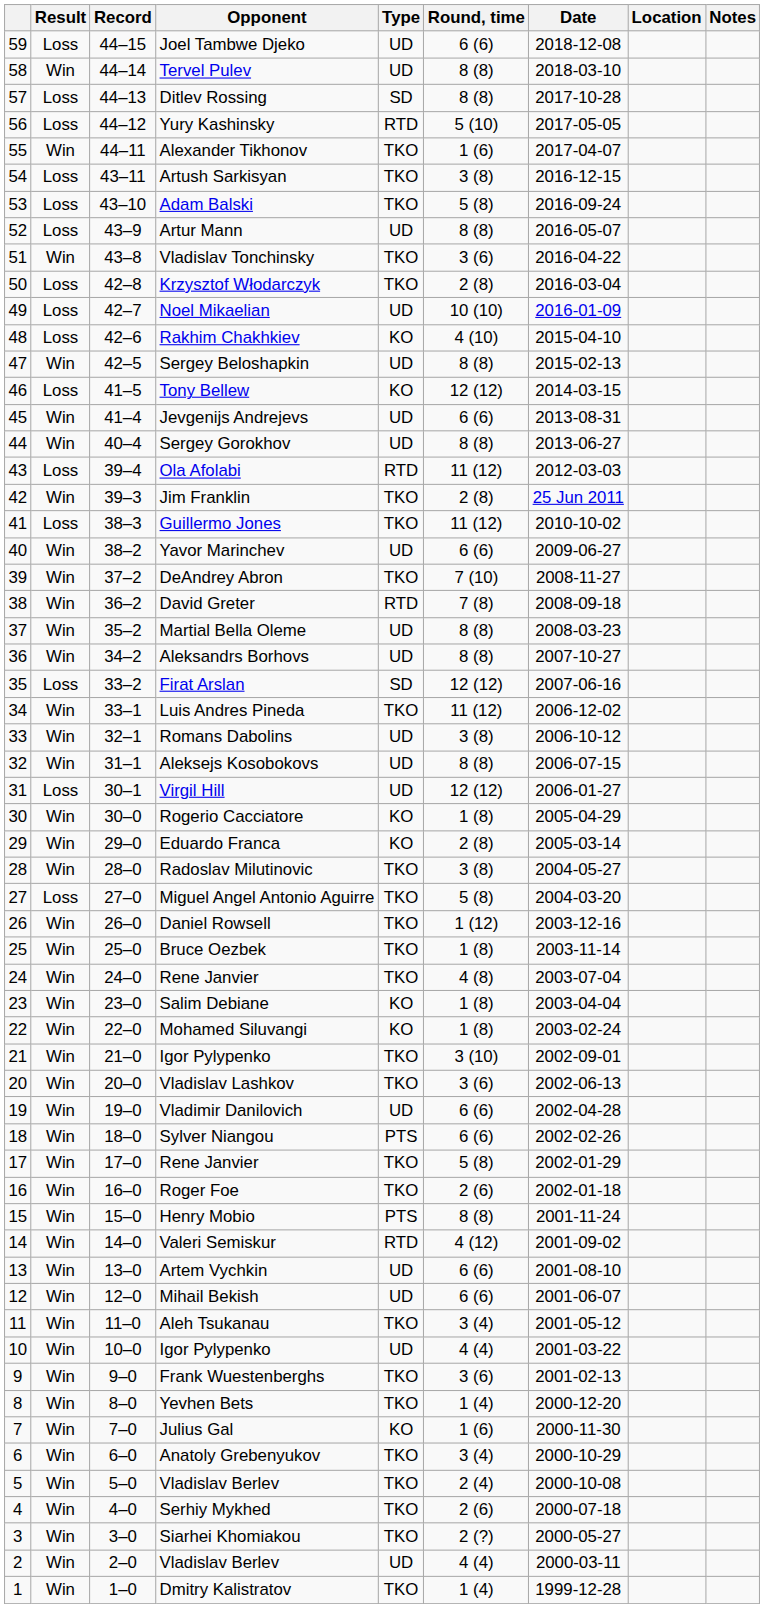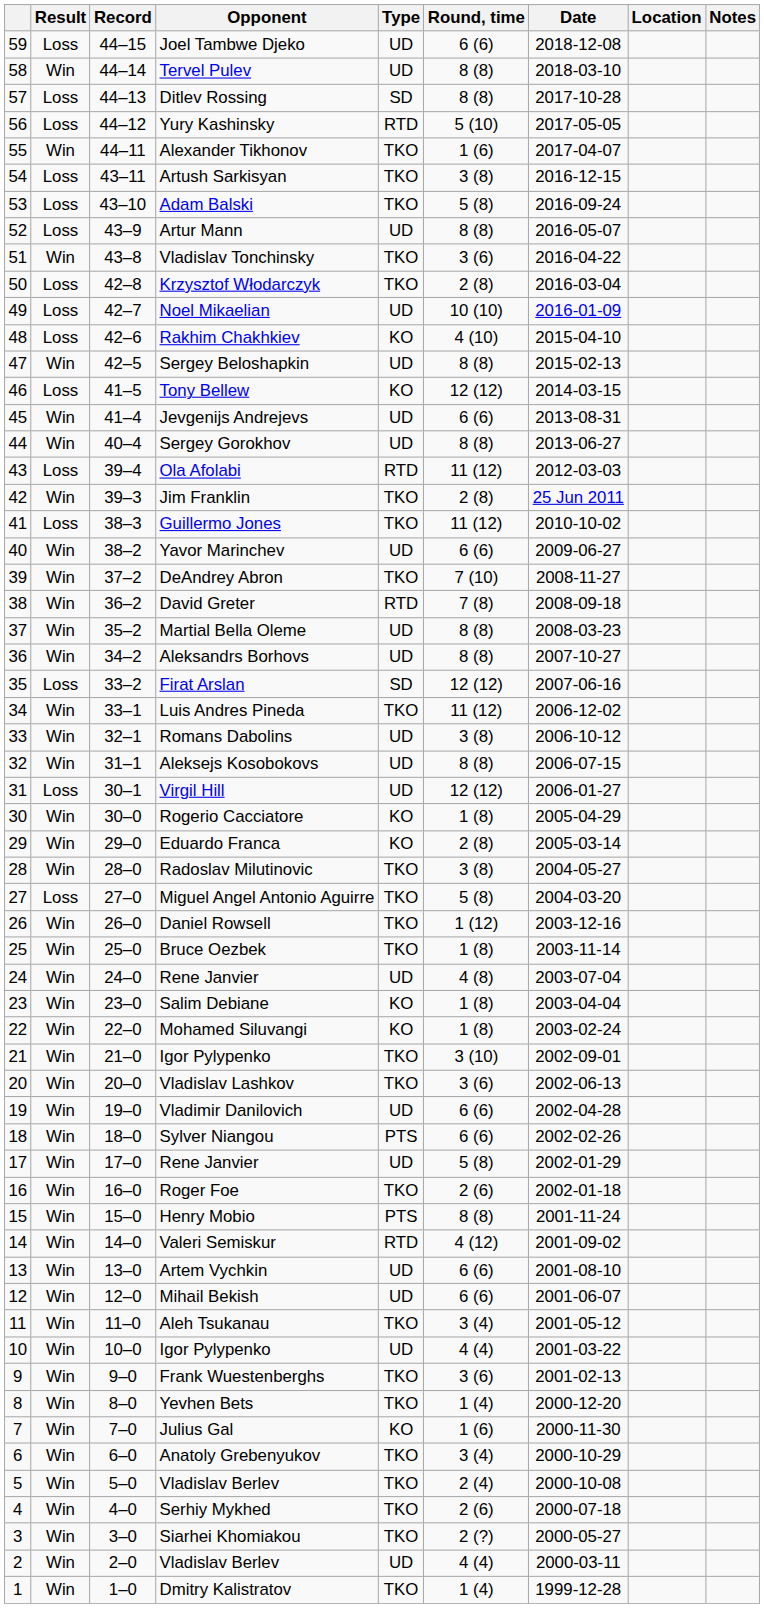 <table class=wikitable style=text-align:center>
 <tr>
 <th></th>
 <th>Result</th>
 <th>Record</th>
 <th>Opponent</th>
 <th>Type</th>
 <th>Round, time</th>
 <th>Date</th>
 <th>Location</th>
 <th>Notes</th>
 </tr>
 <tr>
 <td>59</td>
 <td>Loss</td>
 <td>44–15</td>
 <td align=left>Joel Tambwe Djeko</td>
 <td>UD</td>
 <td>6 (6)</td>
 <td>2018-12-08</td>
 <td align=left></td>
 <td align=left></td>
 </tr>
 <tr>
 <td>58</td>
 <td>Win</td>
 <td>44–14</td>
 <td align=left><a href='#'>Tervel Pulev</a></td>
 <td>UD</td>
 <td>8 (8)</td>
 <td>2018-03-10</td>
 <td align=left></td>
 <td align=left></td>
 </tr>
 <tr>
 <td>57</td>
 <td>Loss</td>
 <td>44–13</td>
 <td align=left>Ditlev Rossing</td>
 <td>SD</td>
 <td>8 (8)</td>
 <td>2017-10-28</td>
 <td align=left></td>
 <td align=left></td>
 </tr>
 <tr>
 <td>56</td>
 <td>Loss</td>
 <td>44–12</td>
 <td align=left>Yury Kashinsky</td>
 <td>RTD</td>
 <td>5 (10)</td>
 <td>2017-05-05</td>
 <td align=left></td>
 <td align=left></td>
 </tr>
 <tr>
 <td>55</td>
 <td>Win</td>
 <td>44–11</td>
 <td align=left>Alexander Tikhonov</td>
 <td>TKO</td>
 <td>1 (6)</td>
 <td>2017-04-07</td>
 <td align=left></td>
 <td align=left></td>
 </tr>
 <tr>
 <td>54</td>
 <td>Loss</td>
 <td>43–11</td>
 <td align=left>Artush Sarkisyan</td>
 <td>TKO</td>
 <td>3 (8)</td>
 <td>2016-12-15</td>
 <td align=left></td>
 <td align=left></td>
 </tr>
 <tr>
 <td>53</td>
 <td>Loss</td>
 <td>43–10</td>
 <td align=left><a href='#'>Adam Balski</a></td>
 <td>TKO</td>
 <td>5 (8)</td>
 <td>2016-09-24</td>
 <td align=left></td>
 <td align=left></td>
 </tr>
 <tr>
 <td>52</td>
 <td>Loss</td>
 <td>43–9</td>
 <td align=left>Artur Mann</td>
 <td>UD</td>
 <td>8 (8)</td>
 <td>2016-05-07</td>
 <td align=left></td>
 <td align=left></td>
 </tr>
 <tr>
 <td>51</td>
 <td>Win</td>
 <td>43–8</td>
 <td align=left>Vladislav Tonchinsky</td>
 <td>TKO</td>
 <td>3 (6)</td>
 <td>2016-04-22</td>
 <td align=left></td>
 <td align=left></td>
 </tr>
 <tr>
 <td>50</td>
 <td>Loss</td>
 <td>42–8</td>
 <td align=left><a href='#'>Krzysztof Włodarczyk</a></td>
 <td>TKO</td>
 <td>2 (8)</td>
 <td>2016-03-04</td>
 <td align=left></td>
 <td align=left></td>
 </tr>
 <tr>
 <td>49</td>
 <td>Loss</td>
 <td>42–7</td>
 <td align=left><a href='#'>Noel Mikaelian</a></td>
 <td>UD</td>
 <td>10 (10)</td>
 <td><a href='#'>2016-01-09</a></td>
 <td align=left></td>
 <td align=left></td>
 </tr>
 <tr>
 <td>48</td>
 <td>Loss</td>
 <td>42–6</td>
 <td align=left><a href='#'>Rakhim Chakhkiev</a></td>
 <td>KO</td>
 <td>4 (10)</td>
 <td>2015-04-10</td>
 <td align=left></td>
 <td align=left></td>
 </tr>
 <tr>
 <td>47</td>
 <td>Win</td>
 <td>42–5</td>
 <td align=left>Sergey Beloshapkin</td>
 <td>UD</td>
 <td>8 (8)</td>
 <td>2015-02-13</td>
 <td align=left></td>
 <td align=left></td>
 </tr>
 <tr>
 <td>46</td>
 <td>Loss</td>
 <td>41–5</td>
 <td align=left><a href='#'>Tony Bellew</a></td>
 <td>KO</td>
 <td>12 (12)</td>
 <td>2014-03-15</td>
 <td align=left></td>
 <td align=left></td>
 </tr>
 <tr>
 <td>45</td>
 <td>Win</td>
 <td>41–4</td>
 <td align=left>Jevgenijs Andrejevs</td>
 <td>UD</td>
 <td>6 (6)</td>
 <td>2013-08-31</td>
 <td align=left></td>
 <td align=left></td>
 </tr>
 <tr>
 <td>44</td>
 <td>Win</td>
 <td>40–4</td>
 <td align=left>Sergey Gorokhov</td>
 <td>UD</td>
 <td>8 (8)</td>
 <td>2013-06-27</td>
 <td align=left></td>
 <td align=left></td>
 </tr>
 <tr>
 <td>43</td>
 <td>Loss</td>
 <td>39–4</td>
 <td align=left><a href='#'>Ola Afolabi</a></td>
 <td>RTD</td>
 <td>11 (12)</td>
 <td>2012-03-03</td>
 <td align=left></td>
 <td align=left></td>
 </tr>
 <tr>
 <td>42</td>
 <td>Win</td>
 <td>39–3</td>
 <td align=left>Jim Franklin</td>
 <td>TKO</td>
 <td>2 (8)</td>
 <td><a href='#'>25 Jun 2011</a></td>
 <td align=left></td>
 <td align=left></td>
 </tr>
 <tr>
 <td>41</td>
 <td>Loss</td>
 <td>38–3</td>
 <td align=left><a href='#'>Guillermo Jones</a></td>
 <td>TKO</td>
 <td>11 (12)</td>
 <td>2010-10-02</td>
 <td align=left></td>
 <td align=left></td>
 </tr>
 <tr>
 <td>40</td>
 <td>Win</td>
 <td>38–2</td>
 <td align=left>Yavor Marinchev</td>
 <td>UD</td>
 <td>6 (6)</td>
 <td>2009-06-27</td>
 <td align=left></td>
 <td align=left></td>
 </tr>
 <tr>
 <td>39</td>
 <td>Win</td>
 <td>37–2</td>
 <td align=left>DeAndrey Abron</td>
 <td>TKO</td>
 <td>7 (10)</td>
 <td>2008-11-27</td>
 <td align=left></td>
 <td align=left></td>
 </tr>
 <tr>
 <td>38</td>
 <td>Win</td>
 <td>36–2</td>
 <td align=left>David Greter</td>
 <td>RTD</td>
 <td>7 (8)</td>
 <td>2008-09-18</td>
 <td align=left></td>
 <td align=left></td>
 </tr>
 <tr>
 <td>37</td>
 <td>Win</td>
 <td>35–2</td>
 <td align=left>Martial Bella Oleme</td>
 <td>UD</td>
 <td>8 (8)</td>
 <td>2008-03-23</td>
 <td align=left></td>
 <td align=left></td>
 </tr>
 <tr>
 <td>36</td>
 <td>Win</td>
 <td>34–2</td>
 <td align=left>Aleksandrs Borhovs</td>
 <td>UD</td>
 <td>8 (8)</td>
 <td>2007-10-27</td>
 <td align=left></td>
 <td align=left></td>
 </tr>
 <tr>
 <td>35</td>
 <td>Loss</td>
 <td>33–2</td>
 <td align=left><a href='#'>Firat Arslan</a></td>
 <td>SD</td>
 <td>12 (12)</td>
 <td>2007-06-16</td>
 <td align=left></td>
 <td align=left></td>
 </tr>
 <tr>
 <td>34</td>
 <td>Win</td>
 <td>33–1</td>
 <td align=left>Luis Andres Pineda</td>
 <td>TKO</td>
 <td>11 (12)</td>
 <td>2006-12-02</td>
 <td align=left></td>
 <td align=left></td>
 </tr>
 <tr>
 <td>33</td>
 <td>Win</td>
 <td>32–1</td>
 <td align=left>Romans Dabolins</td>
 <td>UD</td>
 <td>3 (8)</td>
 <td>2006-10-12</td>
 <td align=left></td>
 <td align=left></td>
 </tr>
 <tr>
 <td>32</td>
 <td>Win</td>
 <td>31–1</td>
 <td align=left>Aleksejs Kosobokovs</td>
 <td>UD</td>
 <td>8 (8)</td>
 <td>2006-07-15</td>
 <td align=left></td>
 <td align=left></td>
 </tr>
 <tr>
 <td>31</td>
 <td>Loss</td>
 <td>30–1</td>
 <td align=left><a href='#'>Virgil Hill</a></td>
 <td>UD</td>
 <td>12 (12)</td>
 <td>2006-01-27</td>
 <td align=left></td>
 <td align=left></td>
 </tr>
 <tr>
 <td>30</td>
 <td>Win</td>
 <td>30–0</td>
 <td align=left>Rogerio Cacciatore</td>
 <td>KO</td>
 <td>1 (8)</td>
 <td>2005-04-29</td>
 <td align=left></td>
 <td align=left></td>
 </tr>
 <tr>
 <td>29</td>
 <td>Win</td>
 <td>29–0</td>
 <td align=left>Eduardo Franca</td>
 <td>KO</td>
 <td>2 (8)</td>
 <td>2005-03-14</td>
 <td align=left></td>
 <td align=left></td>
 </tr>
 <tr>
 <td>28</td>
 <td>Win</td>
 <td>28–0</td>
 <td align=left>Radoslav Milutinovic</td>
 <td>TKO</td>
 <td>3 (8)</td>
 <td>2004-05-27</td>
 <td align=left></td>
 <td align=left></td>
 </tr>
 <tr>
 <td>27</td>
 <td>Loss</td>
 <td>27–0</td>
 <td align=left>Miguel Angel Antonio Aguirre</td>
 <td>TKO</td>
 <td>5 (8)</td>
 <td>2004-03-20</td>
 <td align=left></td>
 <td align=left></td>
 </tr>
 <tr>
 <td>26</td>
 <td>Win</td>
 <td>26–0</td>
 <td align=left>Daniel Rowsell</td>
 <td>TKO</td>
 <td>1 (12)</td>
 <td>2003-12-16</td>
 <td align=left></td>
 <td align=left></td>
 </tr>
 <tr>
 <td>25</td>
 <td>Win</td>
 <td>25–0</td>
 <td align=left>Bruce Oezbek</td>
 <td>TKO</td>
 <td>1 (8)</td>
 <td>2003-11-14</td>
 <td align=left></td>
 <td align=left></td>
 </tr>
 <tr>
 <td>24</td>
 <td>Win</td>
 <td>24–0</td>
 <td align=left>Rene Janvier</td>
-<td>TKO</td>
+<td>UD</td>
 <td>4 (8)</td>
 <td>2003-07-04</td>
 <td align=left></td>
 <td align=left></td>
 </tr>
 <tr>
 <td>23</td>
 <td>Win</td>
 <td>23–0</td>
 <td align=left>Salim Debiane</td>
 <td>KO</td>
 <td>1 (8)</td>
 <td>2003-04-04</td>
 <td align=left></td>
 <td align=left></td>
 </tr>
 <tr>
 <td>22</td>
 <td>Win</td>
 <td>22–0</td>
 <td align=left>Mohamed Siluvangi</td>
 <td>KO</td>
 <td>1 (8)</td>
 <td>2003-02-24</td>
 <td align=left></td>
 <td align=left></td>
 </tr>
 <tr>
 <td>21</td>
 <td>Win</td>
 <td>21–0</td>
 <td align=left>Igor Pylypenko</td>
 <td>TKO</td>
 <td>3 (10)</td>
 <td>2002-09-01</td>
 <td align=left></td>
 <td align=left></td>
 </tr>
 <tr>
 <td>20</td>
 <td>Win</td>
 <td>20–0</td>
 <td align=left>Vladislav Lashkov</td>
 <td>TKO</td>
 <td>3 (6)</td>
 <td>2002-06-13</td>
 <td align=left></td>
 <td align=left></td>
 </tr>
 <tr>
 <td>19</td>
 <td>Win</td>
 <td>19–0</td>
 <td align=left>Vladimir Danilovich</td>
 <td>UD</td>
 <td>6 (6)</td>
 <td>2002-04-28</td>
 <td align=left></td>
 <td align=left></td>
 </tr>
 <tr>
 <td>18</td>
 <td>Win</td>
 <td>18–0</td>
 <td align=left>Sylver Niangou</td>
 <td>PTS</td>
 <td>6 (6)</td>
 <td>2002-02-26</td>
 <td align=left></td>
 <td align=left></td>
 </tr>
 <tr>
 <td>17</td>
 <td>Win</td>
 <td>17–0</td>
 <td align=left>Rene Janvier</td>
-<td>TKO</td>
+<td>UD</td>
 <td>5 (8)</td>
 <td>2002-01-29</td>
 <td align=left></td>
 <td align=left></td>
 </tr>
 <tr>
 <td>16</td>
 <td>Win</td>
 <td>16–0</td>
 <td align=left>Roger Foe</td>
 <td>TKO</td>
 <td>2 (6)</td>
 <td>2002-01-18</td>
 <td align=left></td>
 <td align=left></td>
 </tr>
 <tr>
 <td>15</td>
 <td>Win</td>
 <td>15–0</td>
 <td align=left>Henry Mobio</td>
 <td>PTS</td>
 <td>8 (8)</td>
 <td>2001-11-24</td>
 <td align=left></td>
 <td align=left></td>
 </tr>
 <tr>
 <td>14</td>
 <td>Win</td>
 <td>14–0</td>
 <td align=left>Valeri Semiskur</td>
 <td>RTD</td>
 <td>4 (12)</td>
 <td>2001-09-02</td>
 <td align=left></td>
 <td align=left></td>
 </tr>
 <tr>
 <td>13</td>
 <td>Win</td>
 <td>13–0</td>
 <td align=left>Artem Vychkin</td>
 <td>UD</td>
 <td>6 (6)</td>
 <td>2001-08-10</td>
 <td align=left></td>
 <td align=left></td>
 </tr>
 <tr>
 <td>12</td>
 <td>Win</td>
 <td>12–0</td>
 <td align=left>Mihail Bekish</td>
 <td>UD</td>
 <td>6 (6)</td>
 <td>2001-06-07</td>
 <td align=left></td>
 <td align=left></td>
 </tr>
 <tr>
 <td>11</td>
 <td>Win</td>
 <td>11–0</td>
 <td align=left>Aleh Tsukanau</td>
 <td>TKO</td>
 <td>3 (4)</td>
 <td>2001-05-12</td>
 <td align=left></td>
 <td align=left></td>
 </tr>
 <tr>
 <td>10</td>
 <td>Win</td>
 <td>10–0</td>
 <td align=left>Igor Pylypenko</td>
 <td>UD</td>
 <td>4 (4)</td>
 <td>2001-03-22</td>
 <td align=left></td>
 <td align=left></td>
 </tr>
 <tr>
 <td>9</td>
 <td>Win</td>
 <td>9–0</td>
 <td align=left>Frank Wuestenberghs</td>
 <td>TKO</td>
 <td>3 (6)</td>
 <td>2001-02-13</td>
 <td align=left></td>
 <td align=left></td>
 </tr>
 <tr>
 <td>8</td>
 <td>Win</td>
 <td>8–0</td>
 <td align=left>Yevhen Bets</td>
 <td>TKO</td>
 <td>1 (4)</td>
 <td>2000-12-20</td>
 <td align=left></td>
 <td align=left></td>
 </tr>
 <tr>
 <td>7</td>
 <td>Win</td>
 <td>7–0</td>
 <td align=left>Julius Gal</td>
 <td>KO</td>
 <td>1 (6)</td>
 <td>2000-11-30</td>
 <td align=left></td>
 <td align=left></td>
 </tr>
 <tr>
 <td>6</td>
 <td>Win</td>
 <td>6–0</td>
 <td align=left>Anatoly Grebenyukov</td>
 <td>TKO</td>
 <td>3 (4)</td>
 <td>2000-10-29</td>
 <td align=left></td>
 <td align=left></td>
 </tr>
 <tr>
 <td>5</td>
 <td>Win</td>
 <td>5–0</td>
 <td align=left>Vladislav Berlev</td>
 <td>TKO</td>
 <td>2 (4)</td>
 <td>2000-10-08</td>
 <td align=left></td>
 <td align=left></td>
 </tr>
 <tr>
 <td>4</td>
 <td>Win</td>
 <td>4–0</td>
 <td align=left>Serhiy Mykhed</td>
 <td>TKO</td>
 <td>2 (6)</td>
 <td>2000-07-18</td>
 <td align=left></td>
 <td align=left></td>
 </tr>
 <tr>
 <td>3</td>
 <td>Win</td>
 <td>3–0</td>
 <td align=left>Siarhei Khomiakou</td>
 <td>TKO</td>
 <td>2 (?)</td>
 <td>2000-05-27</td>
 <td align=left></td>
 <td align=left></td>
 </tr>
 <tr>
 <td>2</td>
 <td>Win</td>
 <td>2–0</td>
 <td align=left>Vladislav Berlev</td>
 <td>UD</td>
 <td>4 (4)</td>
 <td>2000-03-11</td>
 <td align=left></td>
 <td align=left></td>
 </tr>
 <tr>
 <td>1</td>
 <td>Win</td>
 <td>1–0</td>
 <td align=left>Dmitry Kalistratov</td>
 <td>TKO</td>
 <td>1 (4)</td>
 <td>1999-12-28</td>
 <td align=left></td>
 <td align=left></td>
 </tr>
 </table>
